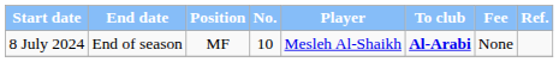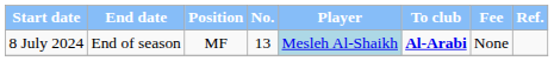 <table class="wikitable sortable">
 <tr>
 <th style="background:#86bdf8; color:white;"><strong>Start date</strong></th>
 <th style="background:#86bdf8; color:white;"><strong>End date</strong></th>
 <th style="background:#86bdf8; color:white;"><strong>Position</strong></th>
 <th style="background:#86bdf8; color:white;"><strong>No.</strong></th>
 <th style="background:#86bdf8; color:white;"><strong>Player</strong></th>
 <th style="background:#86bdf8; color:white;"><strong>To club</strong></th>
 <th style="background:#86bdf8; color:white;"><strong>Fee</strong></th>
 <th style="background:#86bdf8; color:white;"><strong>Ref.</strong></th>
 </tr>
 <tr>
 <td>8 July 2024</td>
 <td>End of season</td>
 <td style="text-align:center;">MF</td>
-<td style="text-align:center;">10</td>
-<td style="text-align:left;"> <a href='#'>Mesleh Al-Shaikh</a></td>
+<td style="text-align:center;">13</td>
+<td style="background: lightblue; text-align:left;"> <a href='#'>Mesleh Al-Shaikh</a></td>
 <td style="text-align:left;"><strong> <a href='#'>Al-Arabi</a></strong></td>
 <td>None</td>
 <td></td>
 </tr>
 <tr>
 </tr>
 </table>
